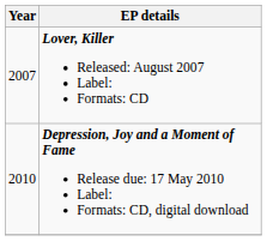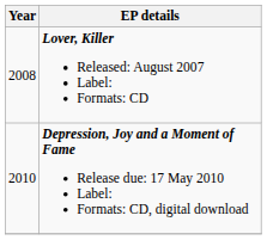 <table class="wikitable" border="1">
 <tr>
 <th rowspan="1">Year</th>
 <th rowspan="1" width="250">EP details</th>
 </tr>
 <tr>
-<td>2007</td>
+<td>2008</td>
 <td><strong><em>Lover, Killer</em></strong><br><ul><li>Released: August 2007</li><li>Label:</li><li>Formats: CD</li></ul></td>
 </tr>
 <tr>
 <td>2010</td>
 <td><strong><em>Depression, Joy and a Moment of Fame</em></strong><br><ul><li>Release due: 17 May 2010</li><li>Label:</li><li>Formats: CD, digital download</li></ul></td>
 </tr>
 <tr>
 </tr>
 </table>
